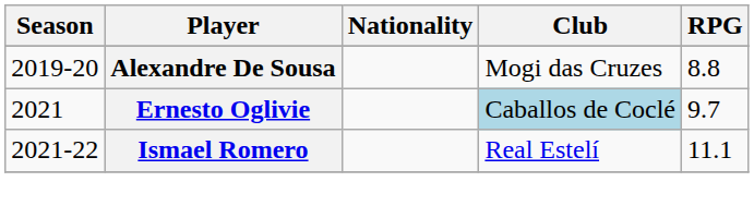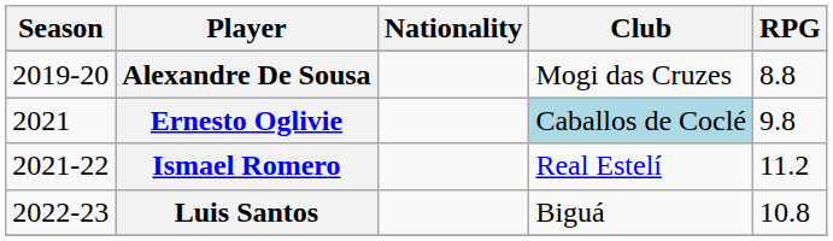 <table class="wikitable plainrowheaders sortable" summary="Year (sortable), Player (sortable), Position (sortable), Nationality (sortable) and Team (sortable)">
 <tr>
 <th scope="col">Season</th>
 <th scope="col">Player</th>
 <th scope="col">Nationality</th>
 <th scope="col">Club</th>
 <th scope="col">RPG</th>
 </tr>
 <tr>
 </tr>
 <tr>
 <td>2019-20</td>
 <th scope="row">Alexandre De Sousa</th>
 <td></td>
 <td> Mogi das Cruzes</td>
 <td>8.8</td>
 </tr>
 <tr>
 <td>2021</td>
 <th scope="row"><a href='#'>Ernesto Oglivie</a></th>
 <td></td>
 <td style="background: lightblue;"> Caballos de Coclé</td>
-<td>9.7</td>
+<td>9.8</td>
 </tr>
 <tr>
 <td>2021-22</td>
 <th scope="row"><a href='#'>Ismael Romero</a></th>
 <td></td>
 <td> <a href='#'>Real Estelí</a></td>
-<td>11.1</td>
+<td>11.2</td>
+</tr>
+<tr>
+<td>2022-23</td>
+<th scope="row">Luis Santos</th>
+<td></td>
+<td> Biguá</td>
+<td>10.8</td>
 </tr>
 <tr>
 </tr>
 </table>
